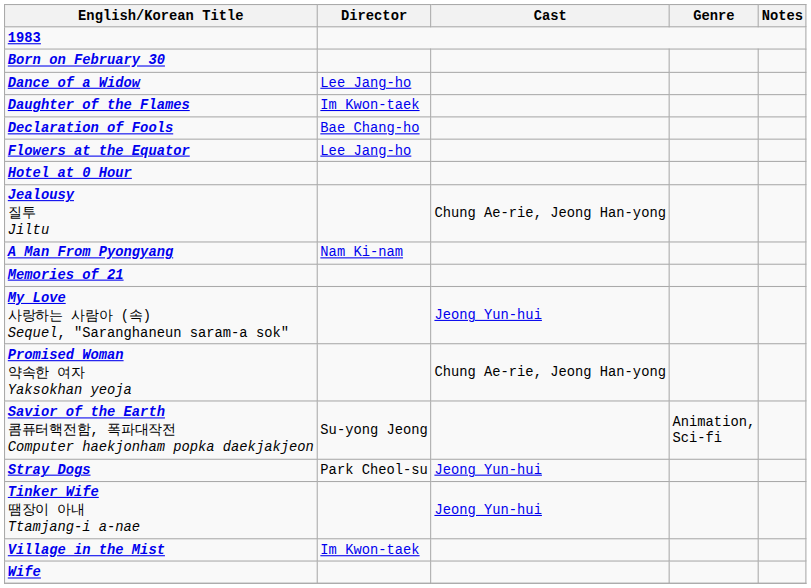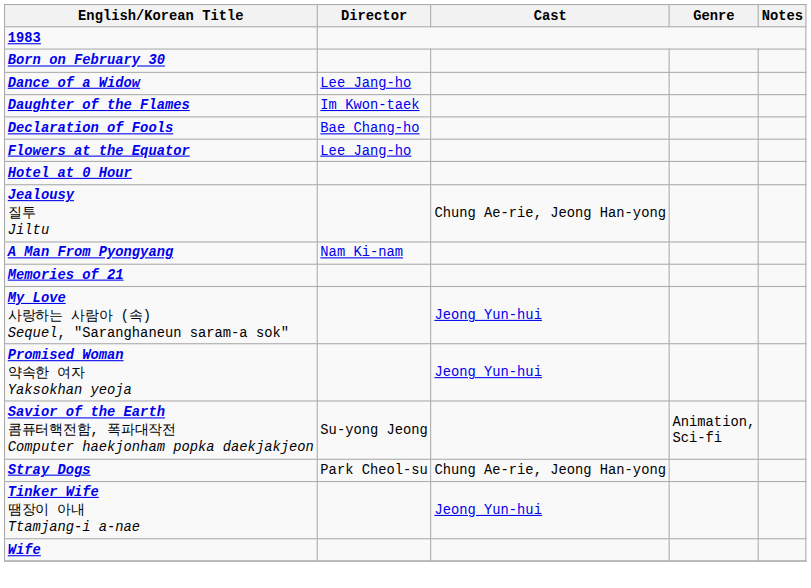 <table class="wikitable">
 <tr>
 <th>English/Korean Title</th>
 <th>Director</th>
 <th>Cast</th>
 <th>Genre</th>
 <th>Notes</th>
 </tr>
 <tr>
 <td><strong><a href='#'>1983</a></strong></td>
 </tr>
 <tr>
 <td><strong><em><a href='#'>Born on February 30</a></em></strong></td>
 <td></td>
 <td></td>
 <td></td>
 <td></td>
 </tr>
 <tr>
 <td><strong><em><a href='#'>Dance of a Widow</a></em></strong></td>
 <td><a href='#'>Lee Jang-ho</a></td>
 <td></td>
 <td></td>
 <td></td>
 </tr>
 <tr>
 <td><strong><em><a href='#'>Daughter of the Flames</a></em></strong></td>
 <td><a href='#'>Im Kwon-taek</a></td>
 <td></td>
 <td></td>
 <td></td>
 </tr>
 <tr>
 <td><strong><em><a href='#'>Declaration of Fools</a></em></strong></td>
 <td><a href='#'>Bae Chang-ho</a></td>
 <td></td>
 <td></td>
 <td></td>
 </tr>
 <tr>
 <td><strong><em><a href='#'>Flowers at the Equator</a></em></strong></td>
 <td><a href='#'>Lee Jang-ho</a></td>
 <td></td>
 <td></td>
 <td></td>
 </tr>
 <tr>
 <td><strong><em><a href='#'>Hotel at 0 Hour</a></em></strong></td>
 <td></td>
 <td></td>
 <td></td>
 <td></td>
 </tr>
 <tr>
 <td><strong><em><a href='#'>Jealousy</a></em></strong><br>질투<br><em>Jiltu</em></td>
 <td></td>
 <td>Chung Ae-rie, Jeong Han-yong</td>
 <td></td>
 <td></td>
 </tr>
 <tr>
 <td><strong><em><a href='#'>A Man From Pyongyang</a></em></strong></td>
 <td><a href='#'>Nam Ki-nam</a></td>
 <td></td>
 <td></td>
 <td></td>
 </tr>
 <tr>
 <td><strong><em><a href='#'>Memories of 21</a></em></strong></td>
 <td></td>
 <td></td>
 <td></td>
 <td></td>
 </tr>
 <tr>
 <td><strong><em><a href='#'>My Love</a></em></strong><br>사랑하는 사람아 (속)<br><em>Sequel</em>, "Saranghaneun saram-a sok"</td>
 <td></td>
 <td><a href='#'>Jeong Yun-hui</a></td>
 <td></td>
 <td></td>
 </tr>
 <tr>
 <td><strong><em><a href='#'>Promised Woman</a></em></strong><br>약속한 여자<br><em>Yaksokhan yeoja</em></td>
 <td></td>
-<td>Chung Ae-rie, Jeong Han-yong</td>
+<td><a href='#'>Jeong Yun-hui</a></td>
 <td></td>
 <td></td>
 </tr>
 <tr>
 <td><strong><em><a href='#'>Savior of the Earth</a></em></strong><br>콤퓨터핵전함, 폭파대작전<br><em>Computer haekjonham popka daekjakjeon</em></td>
 <td>Su-yong Jeong</td>
 <td></td>
 <td>Animation,<br>Sci-fi</td>
 <td></td>
 </tr>
 <tr>
 <td><strong><em><a href='#'>Stray Dogs</a></em></strong></td>
 <td>Park Cheol-su</td>
-<td><a href='#'>Jeong Yun-hui</a></td>
+<td>Chung Ae-rie, Jeong Han-yong</td>
 <td></td>
 <td></td>
 </tr>
 <tr>
 <td><strong><em><a href='#'>Tinker Wife</a></em></strong><br>땜장이 아내<br><em>Ttamjang-i a-nae</em></td>
 <td></td>
 <td><a href='#'>Jeong Yun-hui</a></td>
-<td></td>
-<td></td>
-</tr>
-<tr>
-<td><strong><em><a href='#'>Village in the Mist</a></em></strong></td>
-<td><a href='#'>Im Kwon-taek</a></td>
-<td></td>
 <td></td>
 <td></td>
 </tr>
 <tr>
 <td><strong><em><a href='#'>Wife</a></em></strong></td>
 <td></td>
 <td></td>
 <td></td>
 <td></td>
 </tr>
 <tr>
 </tr>
 </table>
